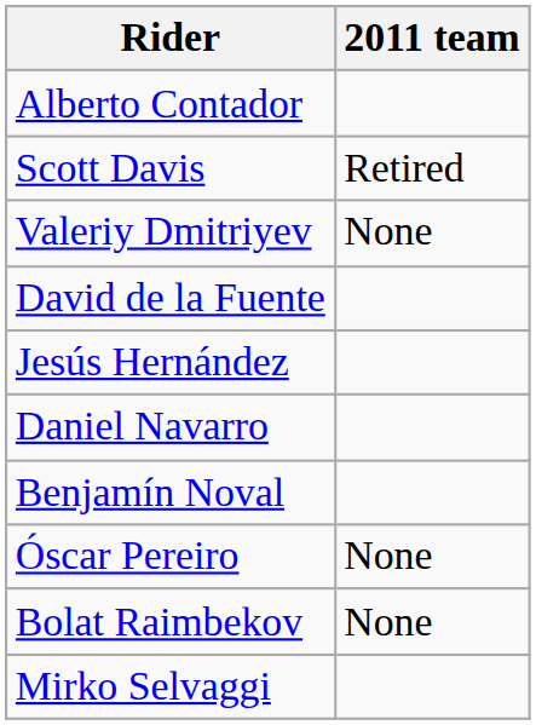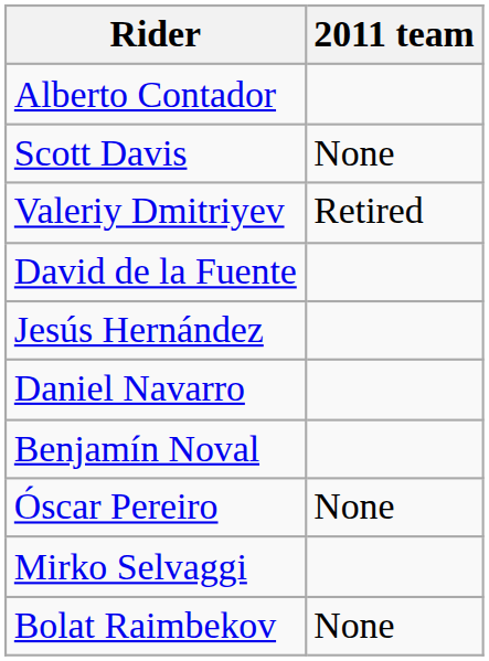 <table class="wikitable">
 <tr>
 <th>Rider</th>
 <th>2011 team</th>
 </tr>
 <tr>
 <td><a href='#'>Alberto Contador</a></td>
 <td></td>
 </tr>
 <tr>
 <td><a href='#'>Scott Davis</a></td>
-<td>Retired</td>
+<td>None</td>
 </tr>
 <tr>
 <td><a href='#'>Valeriy Dmitriyev</a></td>
-<td>None</td>
+<td>Retired</td>
 </tr>
 <tr>
 <td><a href='#'>David de la Fuente</a></td>
 <td></td>
 </tr>
 <tr>
 <td><a href='#'>Jesús Hernández</a></td>
 <td></td>
 </tr>
 <tr>
 <td><a href='#'>Daniel Navarro</a></td>
 <td></td>
 </tr>
 <tr>
 <td><a href='#'>Benjamín Noval</a></td>
 <td></td>
 </tr>
 <tr>
 <td><a href='#'>Óscar Pereiro</a></td>
 <td>None</td>
 </tr>
 <tr>
+<td><a href='#'>Mirko Selvaggi</a></td>
+<td></td>
+</tr>
+<tr>
 <td><a href='#'>Bolat Raimbekov</a></td>
 <td>None</td>
 </tr>
-<tr>
-<td><a href='#'>Mirko Selvaggi</a></td>
-<td></td>
-</tr>
 </table>
